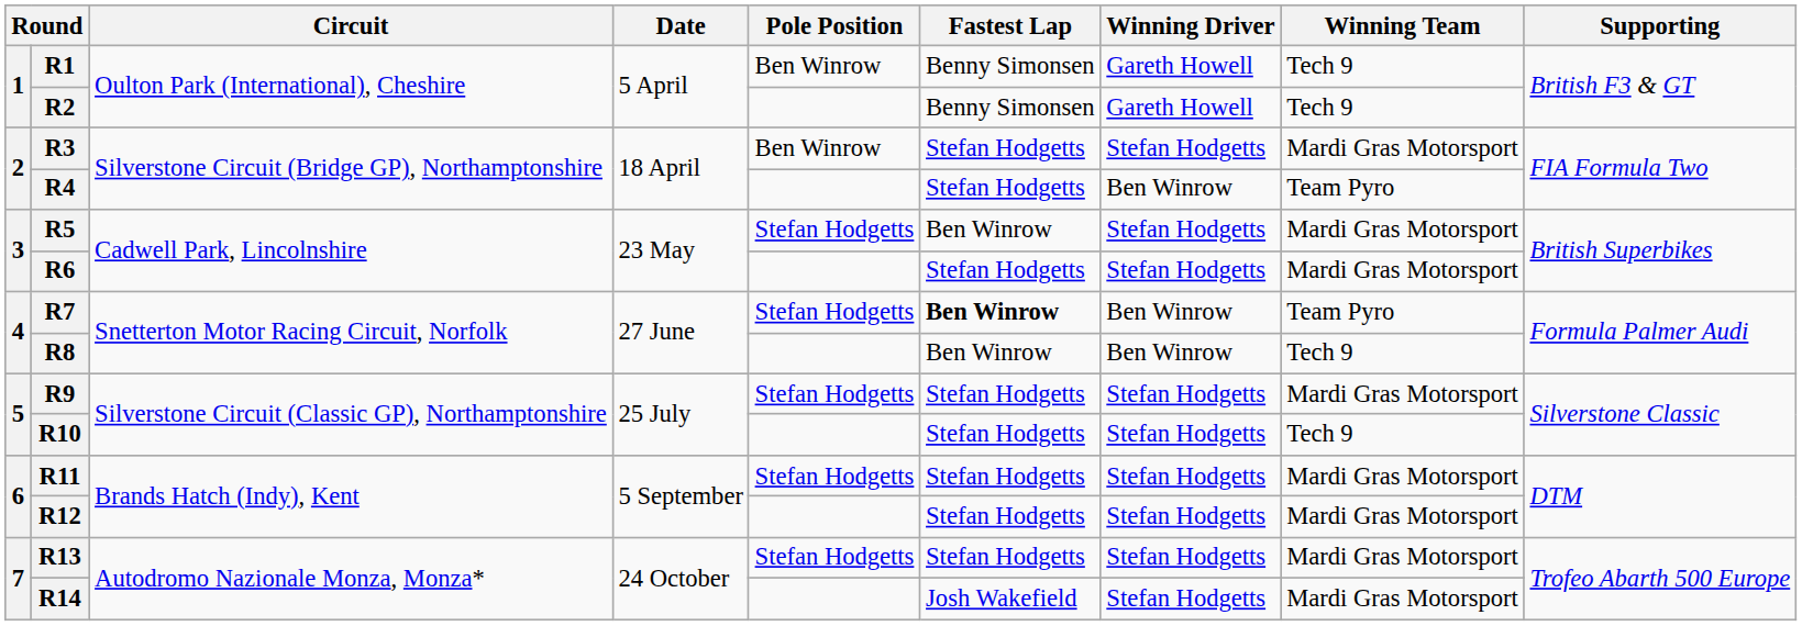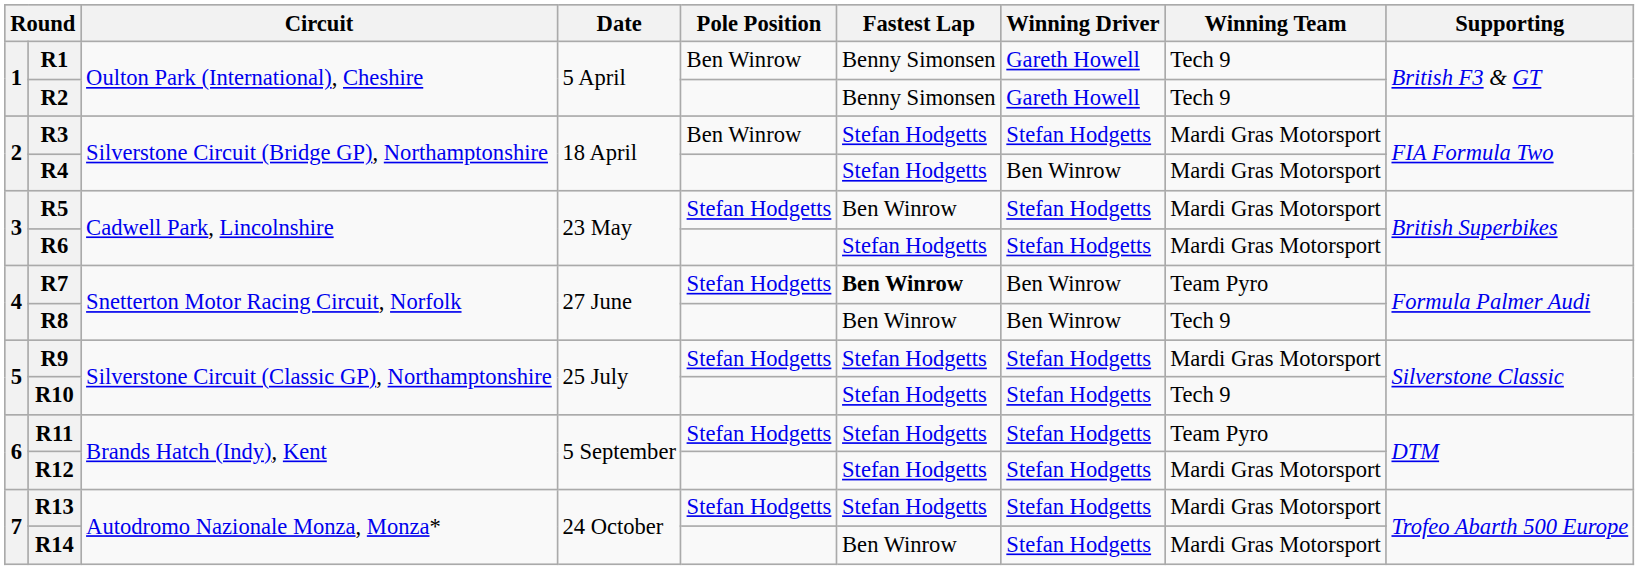 <table class="wikitable" style="font-size: 85%">
 <tr>
 <th colspan=2>Round</th>
 <th>Circuit</th>
 <th>Date</th>
 <th>Pole Position</th>
 <th>Fastest Lap</th>
 <th>Winning Driver</th>
 <th>Winning Team</th>
 <th>Supporting</th>
 </tr>
 <tr>
 <th rowspan=2>1</th>
 <th>R1</th>
 <td rowspan=2> <a href='#'>Oulton Park (International)</a>, <a href='#'>Cheshire</a></td>
 <td rowspan=2>5 April</td>
 <td> Ben Winrow</td>
 <td> Benny Simonsen</td>
 <td> <a href='#'>Gareth Howell</a></td>
 <td>Tech 9</td>
 <td rowspan=2><em><a href='#'>British F3</a> & <a href='#'>GT</a></em></td>
 </tr>
 <tr>
 <th>R2</th>
 <td></td>
 <td> Benny Simonsen</td>
 <td> <a href='#'>Gareth Howell</a></td>
 <td>Tech 9</td>
 </tr>
 <tr>
 <th rowspan=2>2</th>
 <th>R3</th>
 <td rowspan=2> <a href='#'>Silverstone Circuit (Bridge GP)</a>, <a href='#'>Northamptonshire</a></td>
 <td rowspan=2>18 April</td>
 <td> Ben Winrow</td>
 <td> <a href='#'>Stefan Hodgetts</a></td>
 <td> <a href='#'>Stefan Hodgetts</a></td>
 <td>Mardi Gras Motorsport</td>
 <td rowspan=2><em><a href='#'>FIA Formula Two</a></em></td>
 </tr>
 <tr>
 <th>R4</th>
 <td></td>
 <td> <a href='#'>Stefan Hodgetts</a></td>
 <td> Ben Winrow</td>
-<td>Team Pyro</td>
+<td>Mardi Gras Motorsport</td>
 </tr>
 <tr>
 <th rowspan=2>3</th>
 <th>R5</th>
 <td rowspan=2> <a href='#'>Cadwell Park</a>, <a href='#'>Lincolnshire</a></td>
 <td rowspan=2>23 May</td>
 <td> <a href='#'>Stefan Hodgetts</a></td>
 <td> Ben Winrow</td>
 <td> <a href='#'>Stefan Hodgetts</a></td>
 <td>Mardi Gras Motorsport</td>
 <td rowspan=2><em><a href='#'>British Superbikes</a></em></td>
 </tr>
 <tr>
 <th>R6</th>
 <td></td>
 <td> <a href='#'>Stefan Hodgetts</a></td>
 <td> <a href='#'>Stefan Hodgetts</a></td>
 <td>Mardi Gras Motorsport</td>
 </tr>
 <tr>
 <th rowspan=2>4</th>
 <th>R7</th>
 <td rowspan=2> <a href='#'>Snetterton Motor Racing Circuit</a>, <a href='#'>Norfolk</a></td>
 <td rowspan=2>27 June</td>
 <td> <a href='#'>Stefan Hodgetts</a></td>
 <td><strong> Ben Winrow</strong></td>
 <td> Ben Winrow</td>
 <td>Team Pyro</td>
 <td rowspan=2><em><a href='#'>Formula Palmer Audi</a></em></td>
 </tr>
 <tr>
 <th>R8</th>
 <td></td>
 <td> Ben Winrow</td>
 <td> Ben Winrow</td>
 <td>Tech 9</td>
 </tr>
 <tr>
 <th rowspan=2>5</th>
 <th>R9</th>
 <td rowspan=2> <a href='#'>Silverstone Circuit (Classic GP)</a>, <a href='#'>Northamptonshire</a></td>
 <td rowspan=2>25 July</td>
 <td> <a href='#'>Stefan Hodgetts</a></td>
 <td> <a href='#'>Stefan Hodgetts</a></td>
 <td> <a href='#'>Stefan Hodgetts</a></td>
 <td>Mardi Gras Motorsport</td>
 <td rowspan=2><em><a href='#'>Silverstone Classic</a></em></td>
 </tr>
 <tr>
 <th>R10</th>
 <td></td>
 <td> <a href='#'>Stefan Hodgetts</a></td>
 <td> <a href='#'>Stefan Hodgetts</a></td>
 <td>Tech 9</td>
 </tr>
 <tr>
 <th rowspan=2>6</th>
 <th>R11</th>
 <td rowspan=2> <a href='#'>Brands Hatch (Indy)</a>, <a href='#'>Kent</a></td>
 <td rowspan=2>5 September</td>
 <td> <a href='#'>Stefan Hodgetts</a></td>
 <td> <a href='#'>Stefan Hodgetts</a></td>
 <td> <a href='#'>Stefan Hodgetts</a></td>
-<td>Mardi Gras Motorsport</td>
+<td>Team Pyro</td>
 <td rowspan=2><em><a href='#'>DTM</a></em></td>
 </tr>
 <tr>
 <th>R12</th>
 <td></td>
 <td> <a href='#'>Stefan Hodgetts</a></td>
 <td> <a href='#'>Stefan Hodgetts</a></td>
 <td>Mardi Gras Motorsport</td>
 </tr>
 <tr>
 <th rowspan=2>7</th>
 <th>R13</th>
 <td rowspan=2> <a href='#'>Autodromo Nazionale Monza</a>, <a href='#'>Monza</a>*</td>
 <td rowspan=2>24 October</td>
 <td> <a href='#'>Stefan Hodgetts</a></td>
 <td> <a href='#'>Stefan Hodgetts</a></td>
 <td> <a href='#'>Stefan Hodgetts</a></td>
 <td>Mardi Gras Motorsport</td>
 <td rowspan=2><em><a href='#'>Trofeo Abarth 500 Europe</a></em></td>
 </tr>
 <tr>
 <th>R14</th>
 <td></td>
-<td> <a href='#'>Josh Wakefield</a></td>
+<td> Ben Winrow</td>
 <td> <a href='#'>Stefan Hodgetts</a></td>
 <td>Mardi Gras Motorsport</td>
 </tr>
 </table>
